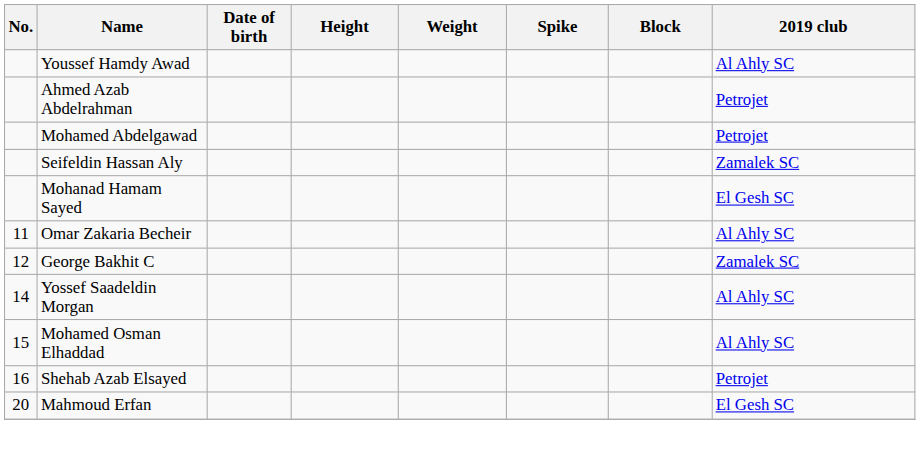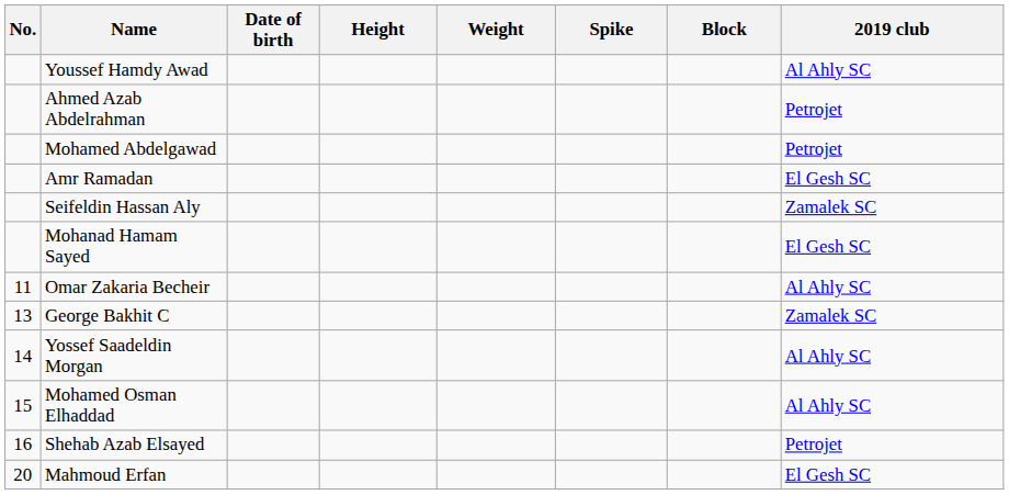 <table class="wikitable sortable" style="font-size:100%; text-align:center;">
 <tr>
 <th>No.</th>
 <th style="width:14em">Name</th>
 <th style="width:7em">Date of birth</th>
 <th style="width:9em">Height</th>
 <th style="width:9em">Weight</th>
 <th style="width:9em">Spike</th>
 <th style="width:9em">Block</th>
 <th style="width:20em">2019 club</th>
 </tr>
 <tr>
 <td></td>
 <td align=left>Youssef Hamdy Awad</td>
 <td align=right></td>
 <td></td>
 <td></td>
 <td></td>
 <td></td>
 <td align=left> <a href='#'>Al Ahly SC</a></td>
 </tr>
 <tr>
 <td></td>
 <td align=left>Ahmed Azab Abdelrahman</td>
 <td align=right></td>
 <td></td>
 <td></td>
 <td></td>
 <td></td>
 <td align=left> <a href='#'>Petrojet</a></td>
 </tr>
 <tr>
 <td></td>
 <td align=left>Mohamed Abdelgawad</td>
 <td align=right></td>
 <td></td>
 <td></td>
 <td></td>
 <td></td>
 <td align=left> <a href='#'>Petrojet</a></td>
 </tr>
 <tr>
 <td></td>
+<td align=left>Amr Ramadan</td>
+<td align=right></td>
+<td></td>
+<td></td>
+<td></td>
+<td></td>
+<td align=left> <a href='#'>El Gesh SC</a></td>
+</tr>
+<tr>
+<td></td>
 <td align=left>Seifeldin Hassan Aly</td>
 <td align=right></td>
 <td></td>
 <td></td>
 <td></td>
 <td></td>
 <td align=left> <a href='#'>Zamalek SC</a></td>
 </tr>
 <tr>
 <td></td>
 <td align=left>Mohanad Hamam Sayed</td>
 <td align=right></td>
 <td></td>
 <td></td>
 <td></td>
 <td></td>
 <td align=left> <a href='#'>El Gesh SC</a></td>
 </tr>
 <tr>
 <td>11</td>
 <td align=left>Omar Zakaria Becheir</td>
 <td align=right></td>
 <td></td>
 <td></td>
 <td></td>
 <td></td>
 <td align=left> <a href='#'>Al Ahly SC</a></td>
 </tr>
 <tr>
-<td>12</td>
+<td>13</td>
 <td align=left>George Bakhit C</td>
 <td align=right></td>
 <td></td>
 <td></td>
 <td></td>
 <td></td>
 <td align=left> <a href='#'>Zamalek SC</a></td>
 </tr>
 <tr>
 <td>14</td>
 <td align=left>Yossef Saadeldin Morgan</td>
 <td align=right></td>
 <td></td>
 <td></td>
 <td></td>
 <td></td>
 <td align=left> <a href='#'>Al Ahly SC</a></td>
 </tr>
 <tr>
 <td>15</td>
 <td align=left>Mohamed Osman Elhaddad</td>
 <td align=right></td>
 <td></td>
 <td></td>
 <td></td>
 <td></td>
 <td align=left> <a href='#'>Al Ahly SC</a></td>
 </tr>
 <tr>
 <td>16</td>
 <td align=left>Shehab Azab Elsayed</td>
 <td align=right></td>
 <td></td>
 <td></td>
 <td></td>
 <td></td>
 <td align=left> <a href='#'>Petrojet</a></td>
 </tr>
 <tr>
 <td>20</td>
 <td align=left>Mahmoud Erfan</td>
 <td align=right></td>
 <td></td>
 <td></td>
 <td></td>
 <td></td>
 <td align=left> <a href='#'>El Gesh SC</a></td>
 </tr>
 <tr>
 </tr>
 </table>
